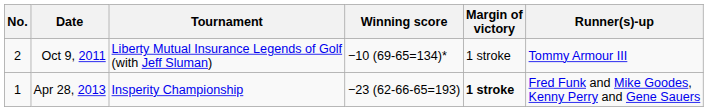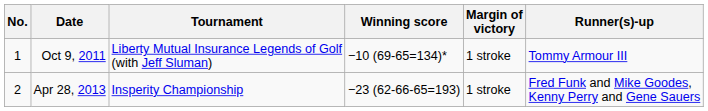 <table class="wikitable" style="font-size:95%;">
 <tr>
 <th>No.</th>
 <th>Date</th>
 <th>Tournament</th>
 <th>Winning score</th>
 <th>Margin of<br>victory</th>
 <th>Runner(s)-up</th>
 </tr>
 <tr>
-<td align=center>2</td>
+<td align=center>1</td>
 <td align=right>Oct 9, <a href='#'>2011</a></td>
 <td><a href='#'>Liberty Mutual Insurance Legends of Golf</a><br>(with  <a href='#'>Jeff Sluman</a>)</td>
 <td>−10 (69-65=134)*</td>
 <td>1 stroke</td>
 <td> <a href='#'>Tommy Armour III</a></td>
 </tr>
 <tr>
-<td align=center>1</td>
+<td align=center>2</td>
 <td align=right>Apr 28, <a href='#'>2013</a></td>
 <td><a href='#'>Insperity Championship</a></td>
 <td>−23 (62-66-65=193)</td>
-<td><strong>1 stroke</strong></td>
+<td>1 stroke</td>
 <td> <a href='#'>Fred Funk</a> and  <a href='#'>Mike Goodes</a>,<br> <a href='#'>Kenny Perry</a> and  <a href='#'>Gene Sauers</a></td>
 </tr>
 </table>
